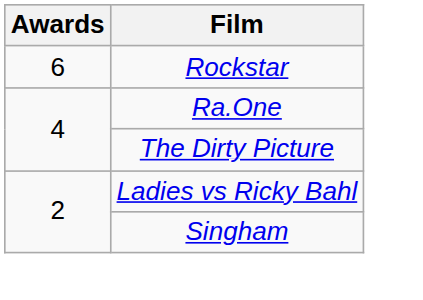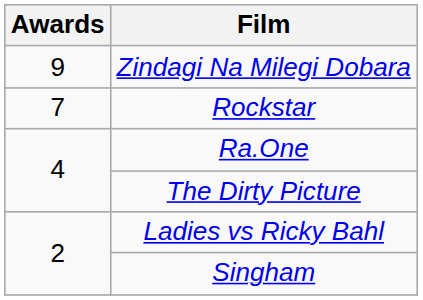 <table class="wikitable plainrowheaders" style="text-align:center;">
 <tr>
 <th scope="col" style="width:55px;">Awards</th>
 <th scope="col" style="text-align:center;">Film</th>
 </tr>
 <tr>
-<td scope="row" style="text-align:center">6</td>
+<td scope="row" style="text-align:center">9</td>
+<td><em><a href='#'>Zindagi Na Milegi Dobara</a></em></td>
+</tr>
+<tr>
+<td scope="row" style="text-align:center">7</td>
 <td><a href='#'><em>Rockstar</em></a></td>
 </tr>
 <tr>
 <td rowspan="2">4</td>
 <td><em><a href='#'>Ra.One</a></em></td>
 </tr>
 <tr>
 <td><em><a href='#'>The Dirty Picture</a></em></td>
 </tr>
 <tr>
 <td rowspan="2" scope="row" style="text-align:center;">2</td>
 <td><em><a href='#'>Ladies vs Ricky Bahl</a></em></td>
 </tr>
 <tr>
 <td><em><a href='#'>Singham</a></em></td>
 </tr>
 </table>
